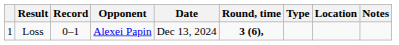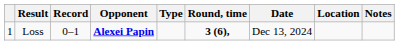 <table class="wikitable" style="text-align:center">
 <tr>
 <th></th>
 <th>Result</th>
 <th>Record</th>
 <th>Opponent</th>
+<th>Type</th>
+<th>Round, time</th>
 <th>Date</th>
-<th>Round, time</th>
-<th>Type</th>
 <th>Location</th>
 <th>Notes</th>
 </tr>
 <tr>
 <td>1</td>
 <td>Loss</td>
 <td>0–1</td>
-<td style="text-align:left;"><a href='#'>Alexei Papin</a></td>
+<td style="text-align:left;"><strong><a href='#'>Alexei Papin</a></strong></td>
+<td></td>
+<td><strong>3 (6), </strong></td>
 <td>Dec 13, 2024</td>
-<td><strong>3 (6), </strong></td>
-<td></td>
 <td style="text-align:left;"></td>
 <td></td>
 </tr>
 </table>
